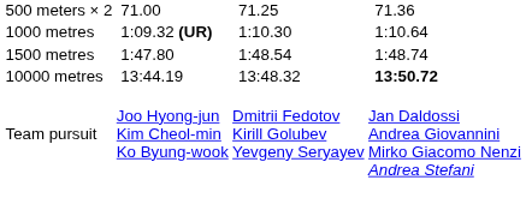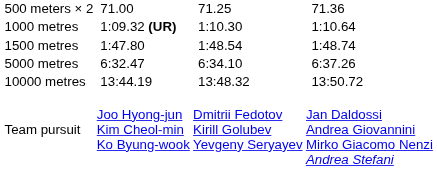 <table>
 <tr>
 <td>500 meters × 2</td>
 <td></td>
 <td>71.00</td>
 <td></td>
 <td>71.25</td>
 <td></td>
 <td>71.36</td>
 </tr>
 <tr>
 <td>1000 metres</td>
 <td></td>
 <td>1:09.32 <strong>(UR)</strong></td>
 <td></td>
 <td>1:10.30</td>
 <td></td>
 <td>1:10.64</td>
 </tr>
 <tr>
 <td>1500 metres</td>
 <td></td>
 <td>1:47.80</td>
 <td></td>
 <td>1:48.54</td>
 <td></td>
 <td>1:48.74</td>
 </tr>
 <tr>
+<td>5000 metres</td>
+<td></td>
+<td>6:32.47</td>
+<td></td>
+<td>6:34.10</td>
+<td></td>
+<td>6:37.26</td>
+</tr>
+<tr>
 <td>10000 metres</td>
 <td></td>
 <td>13:44.19</td>
 <td></td>
 <td>13:48.32</td>
 <td></td>
-<td><strong>13:50.72</strong></td>
+<td>13:50.72</td>
 </tr>
 <tr>
 <td>Team pursuit</td>
 <td colspan=2 valign=top><br><a href='#'>Joo Hyong-jun</a><br><a href='#'>Kim Cheol-min</a><br><a href='#'>Ko Byung-wook</a></td>
 <td colspan=2 valign=top><br><a href='#'>Dmitrii Fedotov</a><br><a href='#'>Kirill Golubev</a><br><a href='#'>Yevgeny Seryayev</a></td>
 <td colspan=2><br><a href='#'>Jan Daldossi</a><br><a href='#'>Andrea Giovannini</a><br><a href='#'>Mirko Giacomo Nenzi</a><br><em><a href='#'>Andrea Stefani</a></em></td>
 </tr>
 </table>
